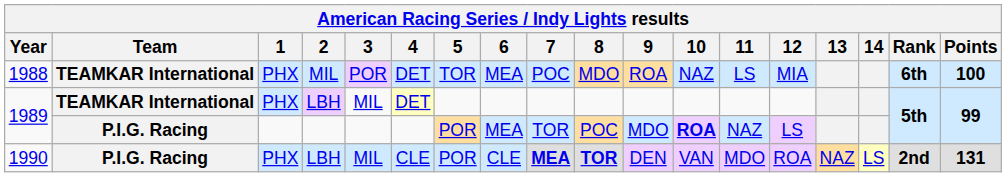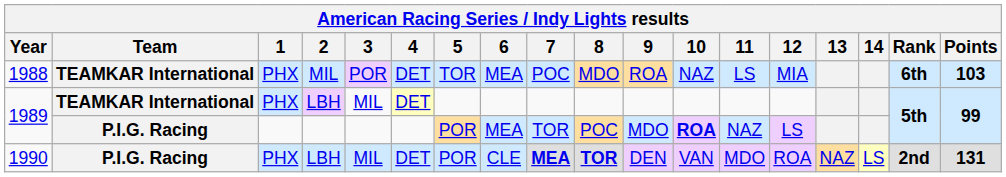 <table class="wikitable collapsible collapsed" style="text-align:center; font-size:90%">
 <tr>
 <th colspan=45><a href='#'>American Racing Series / Indy Lights</a> results</th>
 </tr>
 <tr>
 <th>Year</th>
 <th>Team</th>
 <th>1</th>
 <th>2</th>
 <th>3</th>
 <th>4</th>
 <th>5</th>
 <th>6</th>
 <th>7</th>
 <th>8</th>
 <th>9</th>
 <th>10</th>
 <th>11</th>
 <th>12</th>
 <th>13</th>
 <th>14</th>
 <th>Rank</th>
 <th>Points</th>
 </tr>
 <tr>
 <td><a href='#'>1988</a></td>
 <th>TEAMKAR International</th>
 <td style="background:#CFEAFF;"><a href='#'>PHX</a><br></td>
 <td style="background:#CFEAFF;"><a href='#'>MIL</a><br></td>
 <td style="background:#EFCFFF;"><a href='#'>POR</a><br></td>
 <td style="background:#CFEAFF;"><a href='#'>DET</a><br></td>
 <td style="background:#CFEAFF;"><a href='#'>TOR</a><br></td>
 <td style="background:#CFEAFF;"><a href='#'>MEA</a><br></td>
 <td style="background:#CFEAFF;"><a href='#'>POC</a><br></td>
 <td style="background:#FFDF9F;"><a href='#'>MDO</a><br></td>
 <td style="background:#FFDF9F;"><a href='#'>ROA</a><br></td>
 <td style="background:#CFEAFF;"><a href='#'>NAZ</a><br></td>
 <td style="background:#CFEAFF;"><a href='#'>LS</a><br></td>
 <td style="background:#CFEAFF;"><a href='#'>MIA</a><br></td>
 <th></th>
 <th></th>
 <td style="background:#CFEAFF;"><strong>6th</strong></td>
-<td style="background:#CFEAFF;"><strong>100</strong></td>
+<td style="background:#CFEAFF;"><strong>103</strong></td>
 </tr>
 <tr>
 <td rowspan="2"><a href='#'>1989</a></td>
 <th>TEAMKAR International</th>
 <td style="background:#CFEAFF;"><a href='#'>PHX</a><br></td>
 <td style="background:#EFCFFF;"><a href='#'>LBH</a><br></td>
 <td><a href='#'>MIL</a></td>
 <td style="background:#ffffbf;"><a href='#'>DET</a><br></td>
 <td></td>
 <td></td>
 <td></td>
 <td></td>
 <td></td>
 <td></td>
 <td></td>
 <td></td>
 <th></th>
 <th></th>
 <td rowspan="2" style="background:#CFEAFF;"><strong>5th</strong></td>
 <td rowspan="2" style="background:#CFEAFF;"><strong>99</strong></td>
 </tr>
 <tr>
 <th>P.I.G. Racing</th>
 <td></td>
 <td></td>
 <td></td>
 <td></td>
 <td style="background:#FFDF9F;"><a href='#'>POR</a><br></td>
 <td style="background:#CFEAFF;"><a href='#'>MEA</a><br></td>
 <td style="background:#CFEAFF;"><a href='#'>TOR</a><br></td>
 <td style="background:#FFDF9F;"><a href='#'>POC</a><br></td>
 <td style="background:#CFEAFF;"><a href='#'>MDO</a><br></td>
 <td style="background:#EFCFFF;"><strong><a href='#'>ROA</a></strong><br></td>
 <td style="background:#CFEAFF;"><a href='#'>NAZ</a><br></td>
 <td style="background:#EFCFFF;"><a href='#'>LS</a><br></td>
 <th></th>
 <th></th>
 </tr>
 <tr>
 <td><a href='#'>1990</a></td>
 <th>P.I.G. Racing</th>
 <td style="background:#CFEAFF;"><a href='#'>PHX</a><br></td>
 <td style="background:#CFEAFF;"><a href='#'>LBH</a><br></td>
 <td style="background:#CFEAFF;"><a href='#'>MIL</a><br></td>
-<td style="background:#CFEAFF;"><a href='#'>CLE</a><br></td>
+<td style="background:#CFEAFF;"><a href='#'>DET</a><br></td>
 <td style="background:#CFEAFF;"><a href='#'>POR</a><br></td>
 <td style="background:#CFEAFF;"><a href='#'>CLE</a><br></td>
 <td style="background:#DFDFDF;"><strong><a href='#'>MEA</a><br></strong></td>
 <td style="background:#DFDFDF;"><strong><a href='#'>TOR</a></strong><br></td>
 <td style="background:#EFCFFF;"><a href='#'>DEN</a><br></td>
 <td style="background:#EFCFFF;"><a href='#'>VAN</a><br></td>
 <td style="background:#EFCFFF;"><a href='#'>MDO</a><br></td>
 <td style="background:#EFCFFF;"><a href='#'>ROA</a><br></td>
 <td style="background:#FFDF9F;"><a href='#'>NAZ</a><br></td>
 <td style="background:#ffffbf;"><a href='#'>LS</a><br></td>
 <td style="background:#DFDFDF;"><strong>2nd</strong></td>
 <td style="background:#DFDFDF;"><strong>131</strong></td>
 </tr>
 </table>
